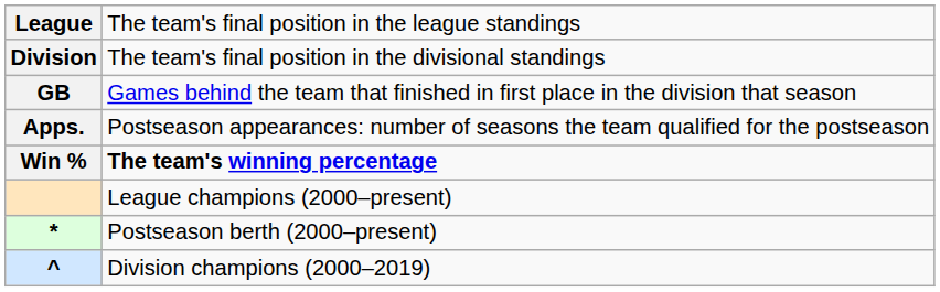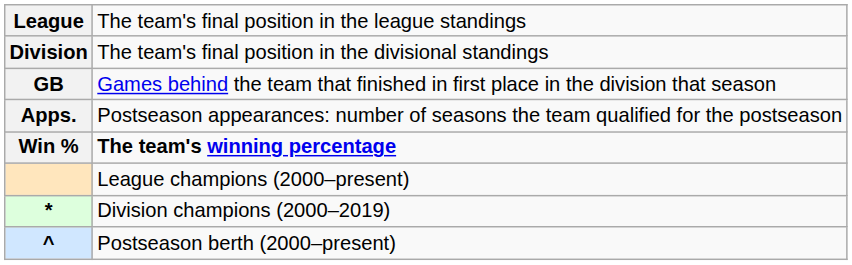 <table class="wikitable plainrowheaders" style="font-size:85%">
 <tr>
 <th scope="row" style="text-align:center"><strong>League</strong></th>
 <td>The team's final position in the league standings</td>
 </tr>
 <tr>
 <th scope="row" style="text-align:center"><strong>Division</strong></th>
 <td>The team's final position in the divisional standings</td>
 </tr>
 <tr>
 <th scope="row" style="text-align:center"><strong>GB</strong></th>
 <td><a href='#'>Games behind</a> the team that finished in first place in the division that season</td>
 </tr>
 <tr>
 <th scope="row" style="text-align:center"><strong>Apps.</strong></th>
 <td style="white-space: nowrap;">Postseason appearances: number of seasons the team qualified for the postseason</td>
 </tr>
 <tr>
 <th style="text-align: center;">Win %</th>
 <td><strong>The team's <a href='#'>winning percentage</a></strong></td>
 </tr>
 <tr>
 <th scope="row" style="text-align:center; background-color:#FFE6BD"></th>
 <td>League champions (2000–present)</td>
 </tr>
 <tr>
 <th scope="row" style="text-align:center; background-color:#DDFFDD">*</th>
-<td>Postseason berth (2000–present)</td>
+<td>Division champions (2000–2019)</td>
 </tr>
 <tr>
 <th scope="row" style="text-align:center; background-color:#D0E7FF">^</th>
-<td>Division champions (2000–2019)</td>
+<td>Postseason berth (2000–present)</td>
 </tr>
 </table>
